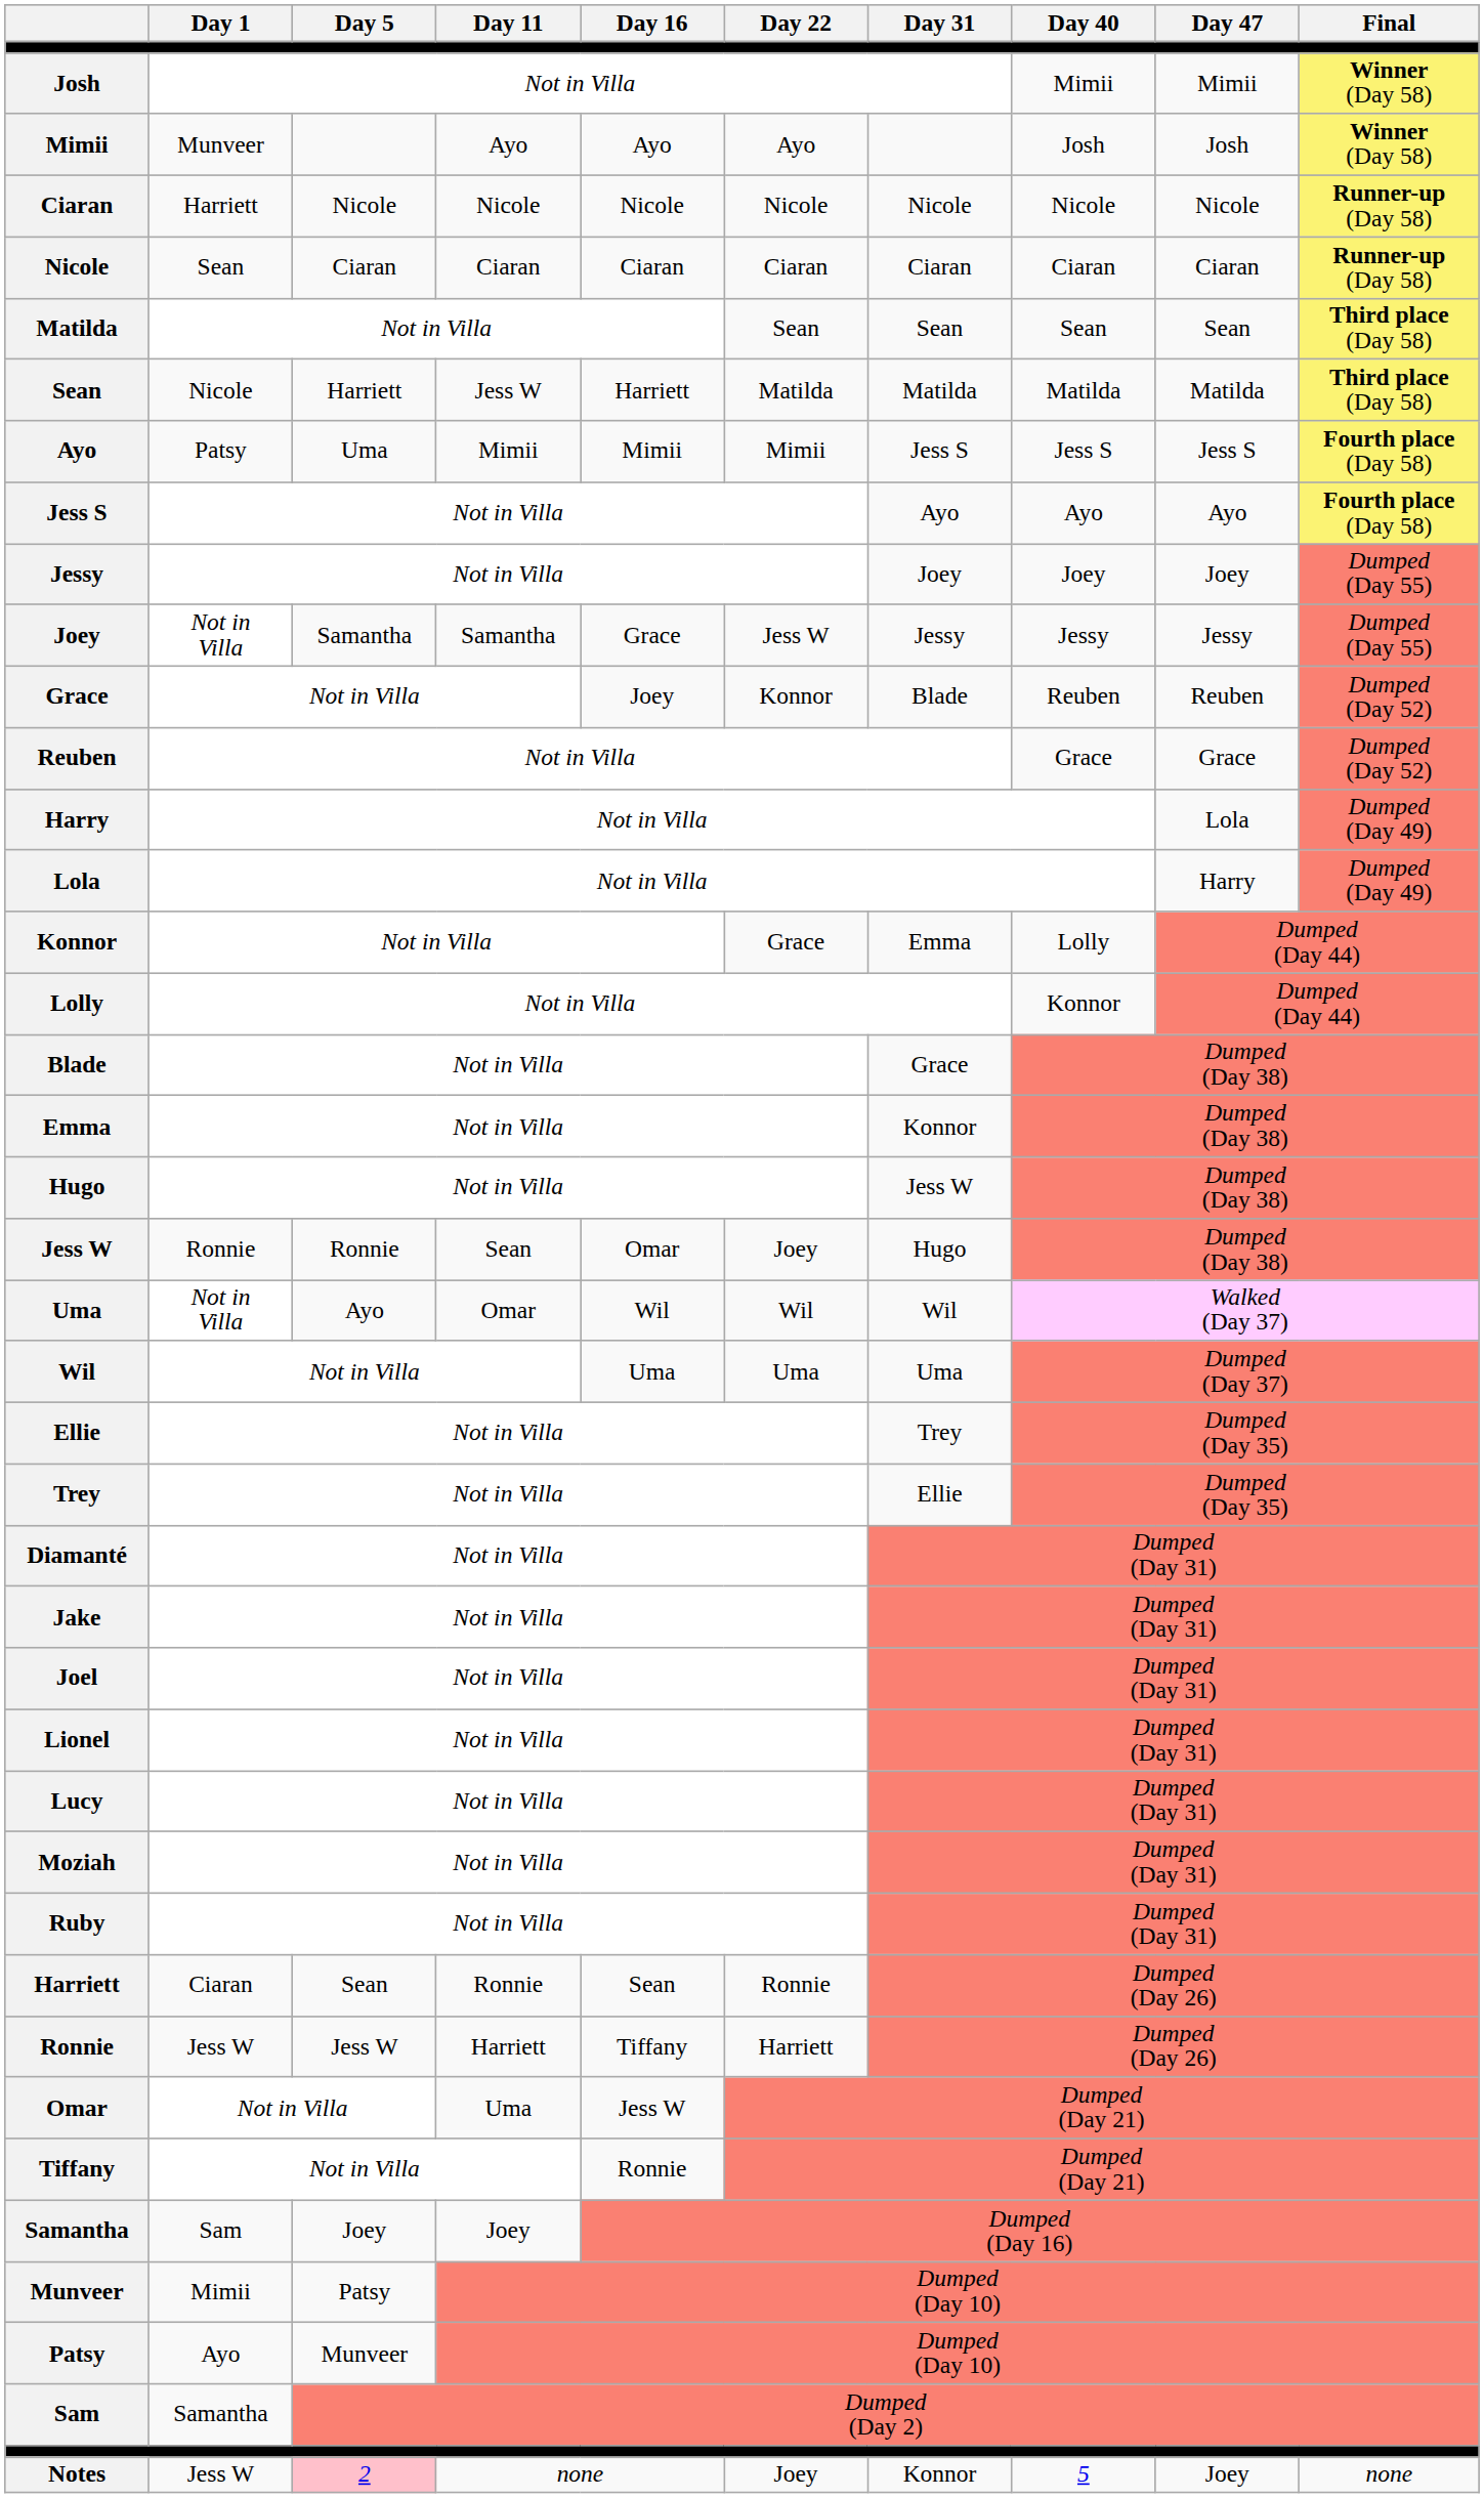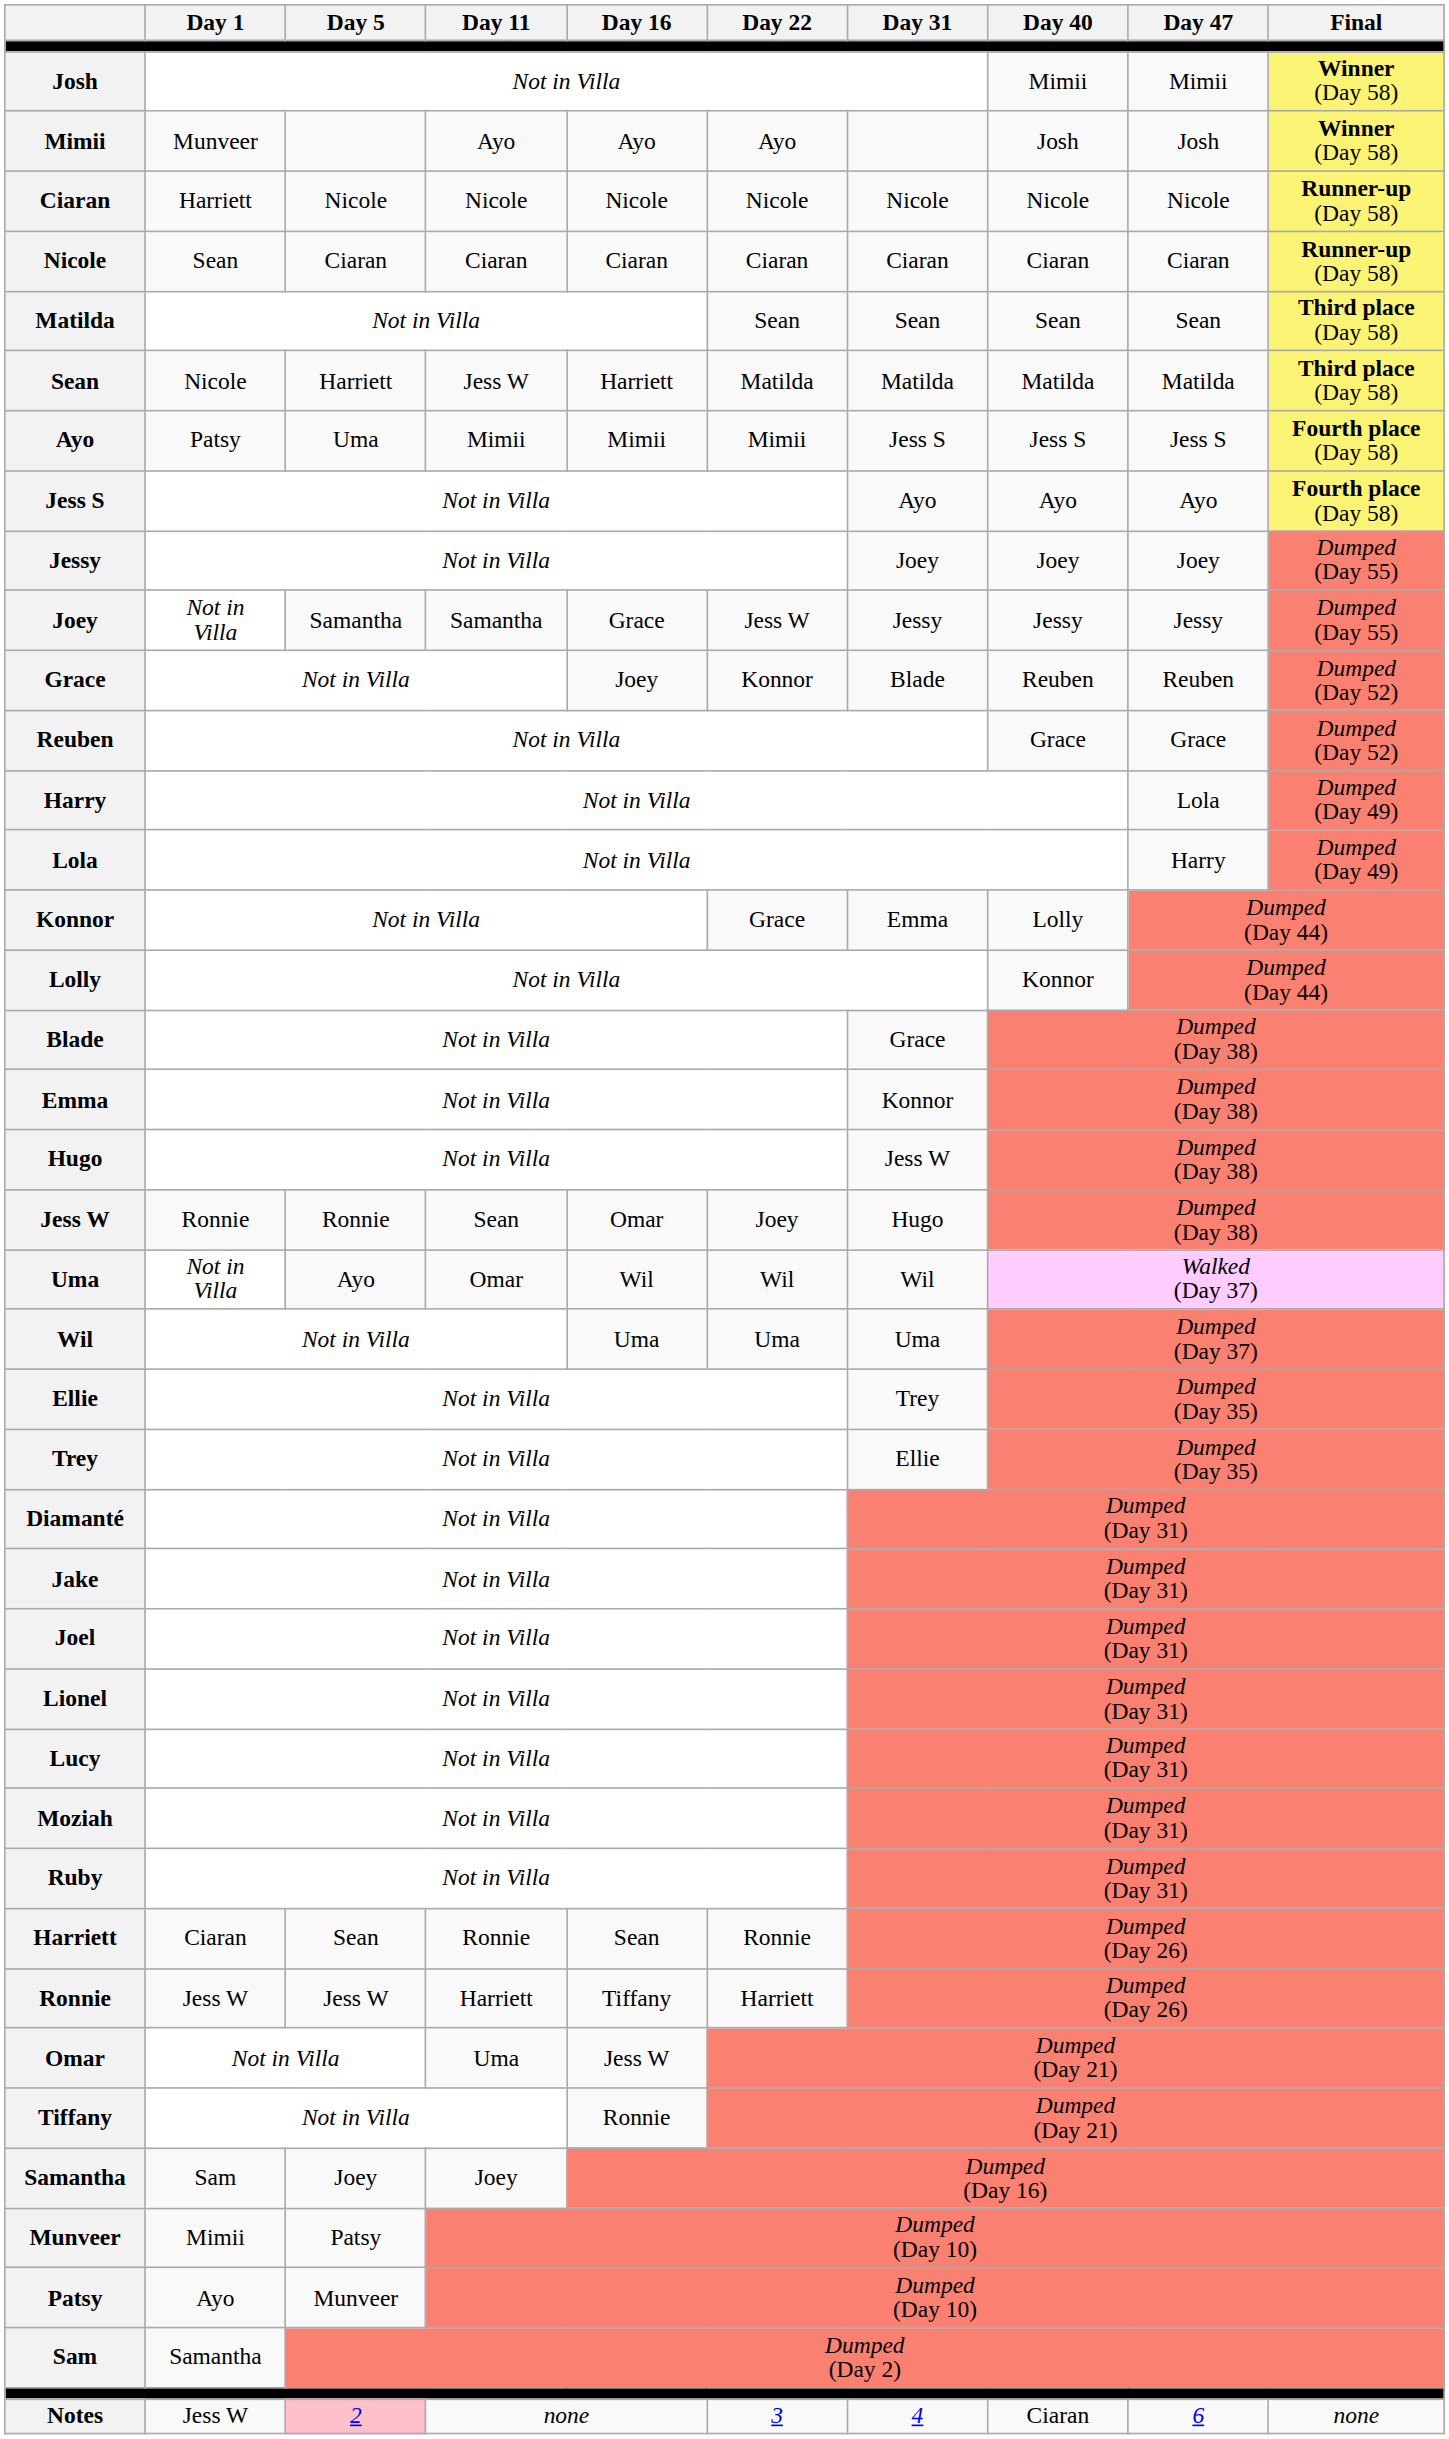 <table class="wikitable nowrap" style="text-align:center; font-size:90%; line-height:15px; width:100%">
 <tr>
 <th style="width:8%"></th>
 <th style="width:8%">Day 1</th>
 <th style="width:8%">Day 5</th>
 <th style="width:8%">Day 11</th>
 <th style="width:8%">Day 16</th>
 <th style="width:8%">Day 22</th>
 <th style="width:8%">Day 31</th>
 <th style="width:8%">Day 40</th>
 <th style="width:8%">Day 47</th>
 <th style="width:10%">Final</th>
 </tr>
 <tr>
 <th style="background:#000" colspan="10"></th>
 </tr>
 <tr>
 <th>Josh</th>
 <td colspan="6" style="background:#fff;"><em>Not in Villa</em></td>
 <td>Mimii</td>
 <td>Mimii</td>
 <td style="background:#FBF373"><strong>Winner</strong> <br> (Day 58)</td>
 </tr>
 <tr>
 <th>Mimii</th>
 <td>Munveer</td>
 <td></td>
 <td>Ayo</td>
 <td>Ayo</td>
 <td>Ayo</td>
 <td></td>
 <td>Josh</td>
 <td>Josh</td>
 <td style="background:#FBF373"><strong>Winner</strong> <br> (Day 58)</td>
 </tr>
 <tr>
 <th>Ciaran</th>
 <td>Harriett</td>
 <td>Nicole</td>
 <td>Nicole</td>
 <td>Nicole</td>
 <td>Nicole</td>
 <td>Nicole</td>
 <td>Nicole</td>
 <td>Nicole</td>
 <td style="background:#FBF373"><strong>Runner-up</strong> <br> (Day 58)</td>
 </tr>
 <tr>
 <th>Nicole</th>
 <td>Sean</td>
 <td>Ciaran</td>
 <td>Ciaran</td>
 <td>Ciaran</td>
 <td>Ciaran</td>
 <td>Ciaran</td>
 <td>Ciaran</td>
 <td>Ciaran</td>
 <td style="background:#FBF373"><strong>Runner-up</strong> <br> (Day 58)</td>
 </tr>
 <tr>
 <th>Matilda</th>
 <td colspan="4" style="background:#fff;"><em>Not in Villa</em></td>
 <td>Sean</td>
 <td>Sean</td>
 <td>Sean</td>
 <td>Sean</td>
 <td style="background:#FBF373"><strong>Third place</strong> <br> (Day 58)</td>
 </tr>
 <tr>
 <th>Sean</th>
 <td>Nicole</td>
 <td>Harriett</td>
 <td>Jess W</td>
 <td>Harriett</td>
 <td>Matilda</td>
 <td>Matilda</td>
 <td>Matilda</td>
 <td>Matilda</td>
 <td style="background:#FBF373"><strong>Third place</strong> <br> (Day 58)</td>
 </tr>
 <tr>
 <th>Ayo</th>
 <td>Patsy</td>
 <td>Uma</td>
 <td>Mimii</td>
 <td>Mimii</td>
 <td>Mimii</td>
 <td>Jess S</td>
 <td>Jess S</td>
 <td>Jess S</td>
 <td style="background:#FBF373"><strong>Fourth place</strong> <br> (Day 58)</td>
 </tr>
 <tr>
 <th>Jess S</th>
 <td colspan="5" style="background:#fff;"><em>Not in Villa</em></td>
 <td>Ayo</td>
 <td>Ayo</td>
 <td>Ayo</td>
 <td style="background:#FBF373"><strong>Fourth place</strong> <br> (Day 58)</td>
 </tr>
 <tr>
 <th>Jessy</th>
 <td colspan="5" style="background:#fff;"><em>Not in Villa</em></td>
 <td>Joey</td>
 <td>Joey</td>
 <td>Joey</td>
 <td style="background:salmon;"><em>Dumped</em><br>(Day 55)</td>
 </tr>
 <tr>
 <th>Joey</th>
 <td style="background:#fff;"><em>Not in<br>Villa</em></td>
 <td>Samantha</td>
 <td>Samantha</td>
 <td>Grace</td>
 <td>Jess W</td>
 <td>Jessy</td>
 <td>Jessy</td>
 <td>Jessy</td>
 <td style="background:salmon;"><em>Dumped</em><br>(Day 55)</td>
 </tr>
 <tr>
 <th>Grace</th>
 <td colspan="3" style="background:#fff;"><em>Not in Villa</em></td>
 <td>Joey</td>
 <td>Konnor</td>
 <td>Blade</td>
 <td>Reuben</td>
 <td>Reuben</td>
 <td style="background:salmon;"><em>Dumped</em><br>(Day 52)</td>
 </tr>
 <tr>
 <th>Reuben</th>
 <td colspan="6" style="background:#fff;"><em>Not in Villa</em></td>
 <td>Grace</td>
 <td>Grace</td>
 <td style="background:salmon;"><em>Dumped</em><br>(Day 52)</td>
 </tr>
 <tr>
 <th>Harry</th>
 <td colspan="7" style="background:#fff;"><em>Not in Villa</em></td>
 <td>Lola</td>
 <td style="background:salmon;"><em>Dumped</em><br>(Day 49)</td>
 </tr>
 <tr>
 <th>Lola</th>
 <td colspan="7" style="background:#fff;"><em>Not in Villa</em></td>
 <td>Harry</td>
 <td style="background:salmon;"><em>Dumped</em><br>(Day 49)</td>
 </tr>
 <tr>
 <th>Konnor</th>
 <td colspan="4" style="background:#fff;"><em>Not in Villa</em></td>
 <td>Grace</td>
 <td>Emma</td>
 <td>Lolly</td>
 <td colspan="2" style="background:salmon;"><em>Dumped</em><br>(Day 44)</td>
 </tr>
 <tr>
 <th>Lolly</th>
 <td colspan="6" style="background:#fff;"><em>Not in Villa</em></td>
 <td>Konnor</td>
 <td colspan="2" style="background:salmon;"><em>Dumped</em><br>(Day 44)</td>
 </tr>
 <tr>
 <th>Blade</th>
 <td colspan="5" style="background:#fff;"><em>Not in Villa</em></td>
 <td>Grace</td>
 <td colspan="3" style="background:salmon;"><em>Dumped</em><br>(Day 38)</td>
 </tr>
 <tr>
 <th>Emma</th>
 <td colspan="5" style="background:#fff;"><em>Not in Villa</em></td>
 <td>Konnor</td>
 <td colspan="3" style="background:salmon;"><em>Dumped</em><br>(Day 38)</td>
 </tr>
 <tr>
 <th>Hugo</th>
 <td colspan="5" style="background:#fff;"><em>Not in Villa</em></td>
 <td>Jess W</td>
 <td colspan="3" style="background:salmon;"><em>Dumped</em><br>(Day 38)</td>
 </tr>
 <tr>
 <th>Jess W</th>
 <td>Ronnie</td>
 <td>Ronnie</td>
 <td>Sean</td>
 <td>Omar</td>
 <td>Joey</td>
 <td>Hugo</td>
 <td colspan="3" style="background:salmon;"><em>Dumped</em><br>(Day 38)</td>
 </tr>
 <tr>
 <th>Uma</th>
 <td style="background:#fff;"><em>Not in<br>Villa</em></td>
 <td>Ayo</td>
 <td>Omar</td>
 <td>Wil</td>
 <td>Wil</td>
 <td>Wil</td>
 <td colspan="3" style="background:#FCF"><em>Walked</em><br> (Day 37)</td>
 </tr>
 <tr>
 <th>Wil</th>
 <td colspan="3" style="background:#fff;"><em>Not in Villa</em></td>
 <td>Uma</td>
 <td>Uma</td>
 <td>Uma</td>
 <td colspan="3" style="background:salmon;"><em>Dumped</em><br>(Day 37)</td>
 </tr>
 <tr>
 <th>Ellie</th>
 <td colspan="5" style="background:#fff;"><em>Not in Villa</em></td>
 <td>Trey</td>
 <td colspan="3" style="background:salmon;"><em>Dumped</em><br>(Day 35)</td>
 </tr>
 <tr>
 <th>Trey</th>
 <td colspan="5" style="background:#fff;"><em>Not in Villa</em></td>
 <td>Ellie</td>
 <td colspan="3" style="background:salmon;"><em>Dumped</em><br>(Day 35)</td>
 </tr>
 <tr>
 <th>Diamanté</th>
 <td colspan="5" style="background:#fff;"><em>Not in Villa</em></td>
 <td colspan="4" style="background:salmon;"><em>Dumped</em><br>(Day 31)</td>
 </tr>
 <tr>
 <th>Jake</th>
 <td colspan="5" style="background:#fff;"><em>Not in Villa</em></td>
 <td colspan="4" style="background:salmon;"><em>Dumped</em><br>(Day 31)</td>
 </tr>
 <tr>
 <th>Joel</th>
 <td colspan="5" style="background:#fff;"><em>Not in Villa</em></td>
 <td colspan="4" style="background:salmon;"><em>Dumped</em><br>(Day 31)</td>
 </tr>
 <tr>
 <th>Lionel</th>
 <td colspan="5" style="background:#fff;"><em>Not in Villa</em></td>
 <td colspan="4" style="background:salmon;"><em>Dumped</em><br>(Day 31)</td>
 </tr>
 <tr>
 <th>Lucy</th>
 <td colspan="5" style="background:#fff;"><em>Not in Villa</em></td>
 <td colspan="4" style="background:salmon;"><em>Dumped</em><br>(Day 31)</td>
 </tr>
 <tr>
 <th>Moziah</th>
 <td colspan="5" style="background:#fff;"><em>Not in Villa</em></td>
 <td colspan="4" style="background:salmon;"><em>Dumped</em><br>(Day 31)</td>
 </tr>
 <tr>
 <th>Ruby</th>
 <td colspan="5" style="background:#fff;"><em>Not in Villa</em></td>
 <td colspan="4" style="background:salmon;"><em>Dumped</em><br>(Day 31)</td>
 </tr>
 <tr>
 <th>Harriett</th>
 <td>Ciaran</td>
 <td>Sean</td>
 <td>Ronnie</td>
 <td>Sean</td>
 <td>Ronnie</td>
 <td colspan="4" style="background:salmon;"><em>Dumped</em><br>(Day 26)</td>
 </tr>
 <tr>
 <th>Ronnie</th>
 <td>Jess W</td>
 <td>Jess W</td>
 <td>Harriett</td>
 <td>Tiffany</td>
 <td>Harriett</td>
 <td colspan="4" style="background:salmon;"><em>Dumped</em><br>(Day 26)</td>
 </tr>
 <tr>
 <th>Omar</th>
 <td colspan="2" style="background:#fff;"><em>Not in Villa</em></td>
 <td>Uma</td>
 <td>Jess W</td>
 <td colspan="5" style="background:salmon;"><em>Dumped</em><br>(Day 21)</td>
 </tr>
 <tr>
 <th>Tiffany</th>
 <td colspan="3" style="background:#fff;"><em>Not in Villa</em></td>
 <td>Ronnie</td>
 <td colspan="5" style="background:salmon;"><em>Dumped</em><br>(Day 21)</td>
 </tr>
 <tr>
 <th>Samantha</th>
 <td>Sam</td>
 <td>Joey</td>
 <td>Joey</td>
 <td colspan="6" style="background:salmon;"><em>Dumped</em><br>(Day 16)</td>
 </tr>
 <tr>
 <th>Munveer</th>
 <td>Mimii</td>
 <td>Patsy</td>
 <td colspan="7" style="background:salmon;"><em>Dumped</em><br>(Day 10)</td>
 </tr>
 <tr>
 <th>Patsy</th>
 <td>Ayo</td>
 <td>Munveer</td>
 <td colspan="7" style="background:salmon;"><em>Dumped</em><br>(Day 10)</td>
 </tr>
 <tr>
 <th>Sam</th>
 <td>Samantha</td>
 <td colspan="8" style="background:salmon;"><em>Dumped</em><br>(Day 2)</td>
 </tr>
 <tr>
 <th style="background:#000" colspan="10"></th>
 </tr>
 <tr>
 <th>Notes</th>
 <td>Jess W</td>
 <td style="background: pink;"><em><a href='#'>2</a></em></td>
 <td colspan="2"><em>none</em></td>
-<td>Joey</td>
-<td>Konnor</td>
-<td><em><a href='#'>5</a></em></td>
-<td>Joey</td>
+<td><em><a href='#'>3</a></em></td>
+<td><em><a href='#'>4</a></em></td>
+<td>Ciaran</td>
+<td><em><a href='#'>6</a></em></td>
 <td><em>none</em></td>
 </tr>
 </table>
